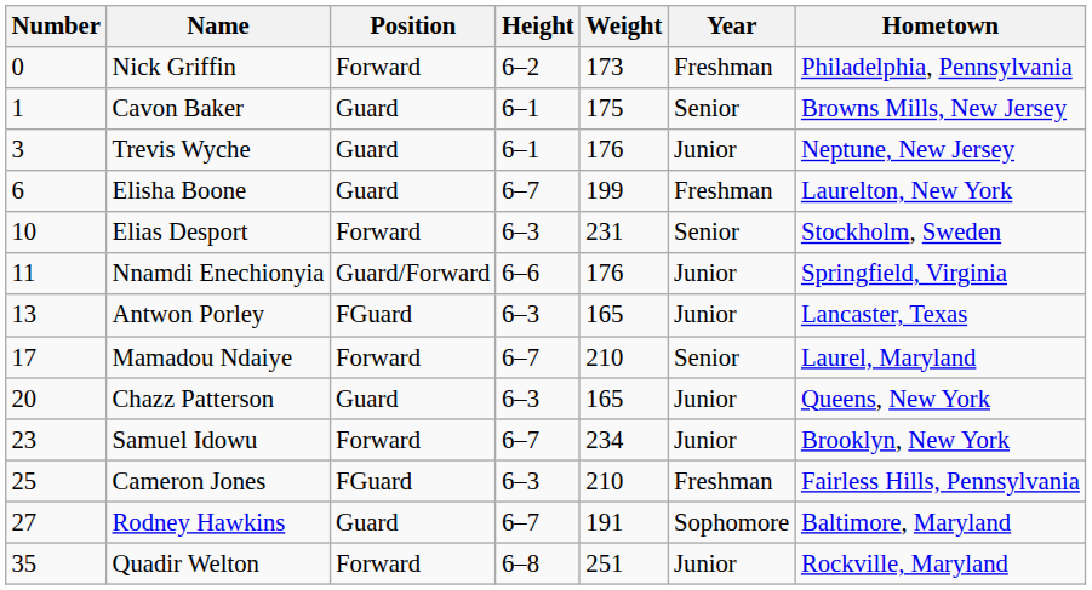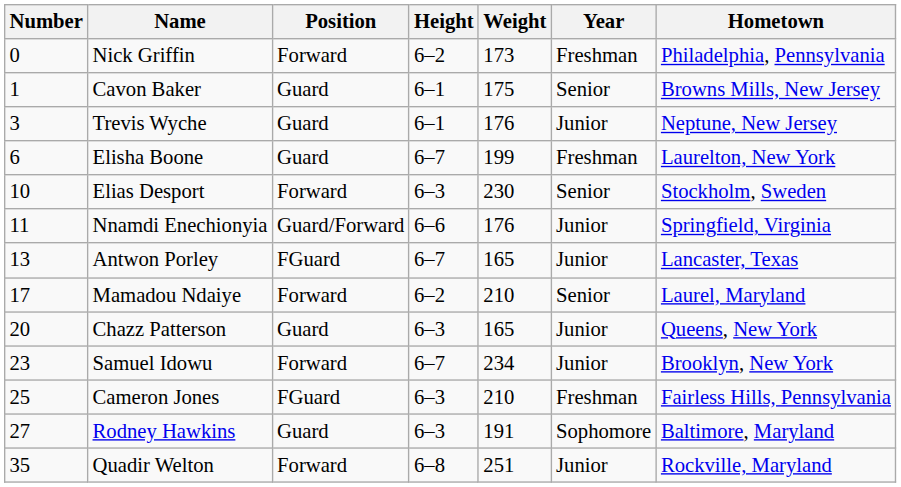 <table class="wikitable sortable" style="font-size: 95%;">
 <tr>
 <th>Number</th>
 <th>Name</th>
 <th>Position</th>
 <th>Height</th>
 <th>Weight</th>
 <th>Year</th>
 <th>Hometown</th>
 </tr>
 <tr>
 <td>0</td>
 <td>Nick Griffin</td>
 <td>Forward</td>
 <td>6–2</td>
 <td>173</td>
 <td>Freshman</td>
 <td><a href='#'>Philadelphia</a>, <a href='#'>Pennsylvania</a></td>
 </tr>
 <tr>
 <td>1</td>
 <td>Cavon Baker</td>
 <td>Guard</td>
 <td>6–1</td>
 <td>175</td>
 <td>Senior</td>
 <td><a href='#'>Browns Mills, New Jersey</a></td>
 </tr>
 <tr>
 <td>3</td>
 <td>Trevis Wyche</td>
 <td>Guard</td>
 <td>6–1</td>
 <td>176</td>
 <td>Junior</td>
 <td><a href='#'>Neptune, New Jersey</a></td>
 </tr>
 <tr>
 <td>6</td>
 <td>Elisha Boone</td>
 <td>Guard</td>
 <td>6–7</td>
 <td>199</td>
 <td>Freshman</td>
 <td><a href='#'>Laurelton, New York</a></td>
 </tr>
 <tr>
 <td>10</td>
 <td>Elias Desport</td>
 <td>Forward</td>
 <td>6–3</td>
-<td>231</td>
+<td>230</td>
 <td>Senior</td>
 <td><a href='#'>Stockholm</a>, <a href='#'>Sweden</a></td>
 </tr>
 <tr>
 <td>11</td>
 <td>Nnamdi Enechionyia</td>
 <td>Guard/Forward</td>
 <td>6–6</td>
 <td>176</td>
 <td>Junior</td>
 <td><a href='#'>Springfield, Virginia</a></td>
 </tr>
 <tr>
 <td>13</td>
 <td>Antwon Porley</td>
 <td>FGuard</td>
-<td>6–3</td>
+<td>6–7</td>
 <td>165</td>
 <td>Junior</td>
 <td><a href='#'>Lancaster, Texas</a></td>
 </tr>
 <tr>
 <td>17</td>
 <td>Mamadou Ndaiye</td>
 <td>Forward</td>
-<td>6–7</td>
+<td>6–2</td>
 <td>210</td>
 <td>Senior</td>
 <td><a href='#'>Laurel, Maryland</a></td>
 </tr>
 <tr>
 <td>20</td>
 <td>Chazz Patterson</td>
 <td>Guard</td>
 <td>6–3</td>
 <td>165</td>
 <td>Junior</td>
 <td><a href='#'>Queens</a>, <a href='#'>New York</a></td>
 </tr>
 <tr>
 <td>23</td>
 <td>Samuel Idowu</td>
 <td>Forward</td>
 <td>6–7</td>
 <td>234</td>
 <td>Junior</td>
 <td><a href='#'>Brooklyn</a>, <a href='#'>New York</a></td>
 </tr>
 <tr>
 <td>25</td>
 <td>Cameron Jones</td>
 <td>FGuard</td>
 <td>6–3</td>
 <td>210</td>
 <td>Freshman</td>
 <td><a href='#'>Fairless Hills, Pennsylvania</a></td>
 </tr>
 <tr>
 <td>27</td>
 <td><a href='#'>Rodney Hawkins</a></td>
 <td>Guard</td>
-<td>6–7</td>
+<td>6–3</td>
 <td>191</td>
 <td>Sophomore</td>
 <td><a href='#'>Baltimore</a>, <a href='#'>Maryland</a></td>
 </tr>
 <tr>
 <td>35</td>
 <td>Quadir Welton</td>
 <td>Forward</td>
 <td>6–8</td>
 <td>251</td>
 <td>Junior</td>
 <td><a href='#'>Rockville, Maryland</a></td>
 </tr>
 </table>
